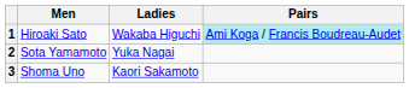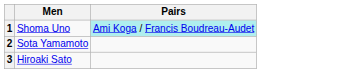 <table class="wikitable">
 <tr>
 <th></th>
 <th>Men</th>
-<th>Ladies</th>
 <th>Pairs</th>
 </tr>
 <tr>
 <th>1</th>
-<td><a href='#'>Hiroaki Sato</a></td>
-<td><a href='#'>Wakaba Higuchi</a></td>
+<td><a href='#'>Shoma Uno</a></td>
 <td style="background: paleturquoise;"><a href='#'>Ami Koga</a> / <a href='#'>Francis Boudreau-Audet</a></td>
 </tr>
 <tr>
 <th>2</th>
 <td><a href='#'>Sota Yamamoto</a></td>
-<td><a href='#'>Yuka Nagai</a></td>
 <td></td>
 </tr>
 <tr>
 <th>3</th>
-<td><a href='#'>Shoma Uno</a></td>
-<td><a href='#'>Kaori Sakamoto</a></td>
+<td><a href='#'>Hiroaki Sato</a></td>
 <td></td>
 </tr>
 </table>
